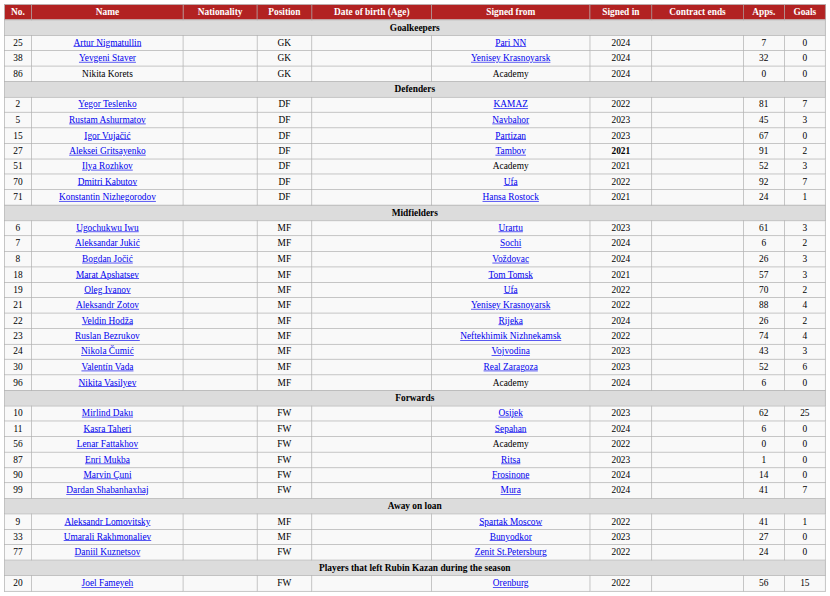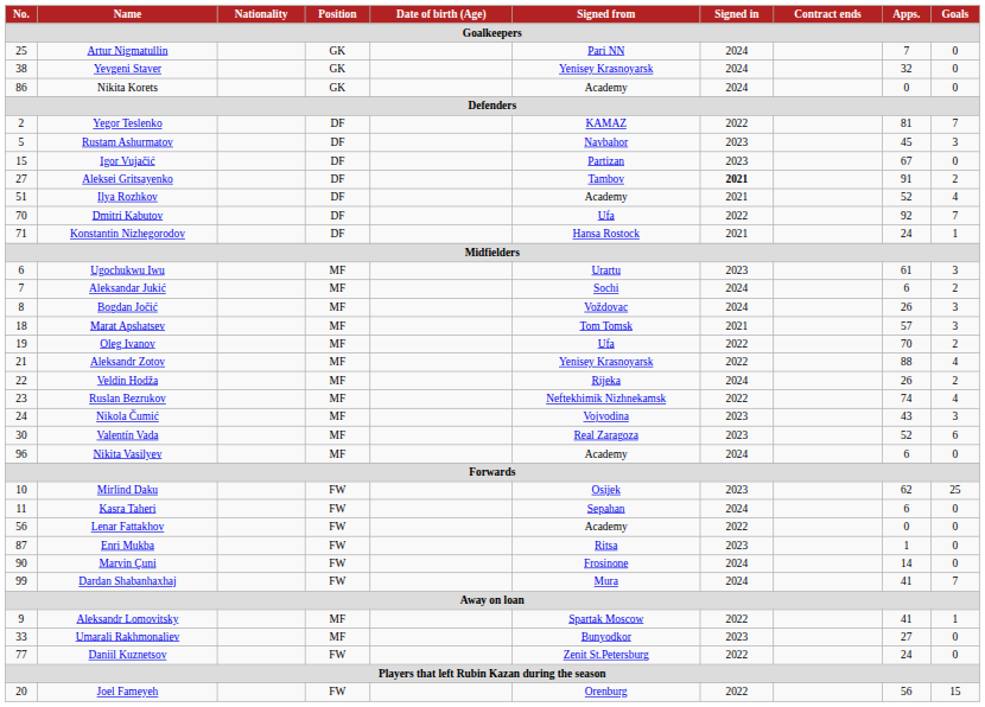 <table class="wikitable"  style="text-align:center; font-size:90%; width:100%;">
 <tr>
 <th style="background:#B22222; color:white; text-align:center;">No.</th>
 <th style="background:#B22222; color:white; text-align:center;">Name</th>
 <th style="background:#B22222; color:white; text-align:center;">Nationality</th>
 <th style="background:#B22222; color:white; text-align:center;">Position</th>
 <th style="background:#B22222; color:white; text-align:center;">Date of birth (Age)</th>
 <th style="background:#B22222; color:white; text-align:center;">Signed from</th>
 <th style="background:#B22222; color:white; text-align:center;">Signed in</th>
 <th style="background:#B22222; color:white; text-align:center;">Contract ends</th>
 <th style="background:#B22222; color:white; text-align:center;">Apps.</th>
 <th style="background:#B22222; color:white; text-align:center;">Goals</th>
 </tr>
 <tr>
 <th colspan="11"  style="background:#dcdcdc; text-align:center;">Goalkeepers</th>
 </tr>
 <tr>
 <td>25</td>
 <td><a href='#'>Artur Nigmatullin</a></td>
 <td></td>
 <td>GK</td>
 <td></td>
 <td><a href='#'>Pari NN</a></td>
 <td>2024</td>
 <td></td>
 <td>7</td>
 <td>0</td>
 </tr>
 <tr>
 <td>38</td>
 <td><a href='#'>Yevgeni Staver</a></td>
 <td></td>
 <td>GK</td>
 <td></td>
 <td><a href='#'>Yenisey Krasnoyarsk</a></td>
 <td>2024</td>
 <td></td>
 <td>32</td>
 <td>0</td>
 </tr>
 <tr>
 <td>86</td>
 <td>Nikita Korets</td>
 <td></td>
 <td>GK</td>
 <td></td>
 <td>Academy</td>
 <td>2024</td>
 <td></td>
 <td>0</td>
 <td>0</td>
 </tr>
 <tr>
 <th colspan="11"  style="background:#dcdcdc; text-align:center;">Defenders</th>
 </tr>
 <tr>
 <td>2</td>
 <td><a href='#'>Yegor Teslenko</a></td>
 <td></td>
 <td>DF</td>
 <td></td>
 <td><a href='#'>KAMAZ</a></td>
 <td>2022</td>
 <td></td>
 <td>81</td>
 <td>7</td>
 </tr>
 <tr>
 <td>5</td>
 <td><a href='#'>Rustam Ashurmatov</a></td>
 <td></td>
 <td>DF</td>
 <td></td>
 <td><a href='#'>Navbahor</a></td>
 <td>2023</td>
 <td></td>
 <td>45</td>
 <td>3</td>
 </tr>
 <tr>
 <td>15</td>
 <td><a href='#'>Igor Vujačić</a></td>
 <td></td>
 <td>DF</td>
 <td></td>
 <td><a href='#'>Partizan</a></td>
 <td>2023</td>
 <td></td>
 <td>67</td>
 <td>0</td>
 </tr>
 <tr>
 <td>27</td>
 <td><a href='#'>Aleksei Gritsayenko</a></td>
 <td></td>
 <td>DF</td>
 <td></td>
 <td><a href='#'>Tambov</a></td>
 <td><strong>2021</strong></td>
 <td></td>
 <td>91</td>
 <td>2</td>
 </tr>
 <tr>
 <td>51</td>
 <td><a href='#'>Ilya Rozhkov</a></td>
 <td></td>
 <td>DF</td>
 <td></td>
 <td>Academy</td>
 <td>2021</td>
 <td></td>
 <td>52</td>
-<td>3</td>
+<td>4</td>
 </tr>
 <tr>
 <td>70</td>
 <td><a href='#'>Dmitri Kabutov</a></td>
 <td></td>
 <td>DF</td>
 <td></td>
 <td><a href='#'>Ufa</a></td>
 <td>2022</td>
 <td></td>
 <td>92</td>
 <td>7</td>
 </tr>
 <tr>
 <td>71</td>
 <td><a href='#'>Konstantin Nizhegorodov</a></td>
 <td></td>
 <td>DF</td>
 <td></td>
 <td><a href='#'>Hansa Rostock</a></td>
 <td>2021</td>
 <td></td>
 <td>24</td>
 <td>1</td>
 </tr>
 <tr>
 <th colspan="11"  style="background:#dcdcdc; text-align:center;">Midfielders</th>
 </tr>
 <tr>
 <td>6</td>
 <td><a href='#'>Ugochukwu Iwu</a></td>
 <td></td>
 <td>MF</td>
 <td></td>
 <td><a href='#'>Urartu</a></td>
 <td>2023</td>
 <td></td>
 <td>61</td>
 <td>3</td>
 </tr>
 <tr>
 <td>7</td>
 <td><a href='#'>Aleksandar Jukić</a></td>
 <td></td>
 <td>MF</td>
 <td></td>
 <td><a href='#'>Sochi</a></td>
 <td>2024</td>
 <td></td>
 <td>6</td>
 <td>2</td>
 </tr>
 <tr>
 <td>8</td>
 <td><a href='#'>Bogdan Jočić</a></td>
 <td></td>
 <td>MF</td>
 <td></td>
 <td><a href='#'>Voždovac</a></td>
 <td>2024</td>
 <td></td>
 <td>26</td>
 <td>3</td>
 </tr>
 <tr>
 <td>18</td>
 <td><a href='#'>Marat Apshatsev</a></td>
 <td></td>
 <td>MF</td>
 <td></td>
 <td><a href='#'>Tom Tomsk</a></td>
 <td>2021</td>
 <td></td>
 <td>57</td>
 <td>3</td>
 </tr>
 <tr>
 <td>19</td>
 <td><a href='#'>Oleg Ivanov</a></td>
 <td></td>
 <td>MF</td>
 <td></td>
 <td><a href='#'>Ufa</a></td>
 <td>2022</td>
 <td></td>
 <td>70</td>
 <td>2</td>
 </tr>
 <tr>
 <td>21</td>
 <td><a href='#'>Aleksandr Zotov</a></td>
 <td></td>
 <td>MF</td>
 <td></td>
 <td><a href='#'>Yenisey Krasnoyarsk</a></td>
 <td>2022</td>
 <td></td>
 <td>88</td>
 <td>4</td>
 </tr>
 <tr>
 <td>22</td>
 <td><a href='#'>Veldin Hodža</a></td>
 <td></td>
 <td>MF</td>
 <td></td>
 <td><a href='#'>Rijeka</a></td>
 <td>2024</td>
 <td></td>
 <td>26</td>
 <td>2</td>
 </tr>
 <tr>
 <td>23</td>
 <td><a href='#'>Ruslan Bezrukov</a></td>
 <td></td>
 <td>MF</td>
 <td></td>
 <td><a href='#'>Neftekhimik Nizhnekamsk</a></td>
 <td>2022</td>
 <td></td>
 <td>74</td>
 <td>4</td>
 </tr>
 <tr>
 <td>24</td>
 <td><a href='#'>Nikola Čumić</a></td>
 <td></td>
 <td>MF</td>
 <td></td>
 <td><a href='#'>Vojvodina</a></td>
 <td>2023</td>
 <td></td>
 <td>43</td>
 <td>3</td>
 </tr>
 <tr>
 <td>30</td>
 <td><a href='#'>Valentín Vada</a></td>
 <td></td>
 <td>MF</td>
 <td></td>
 <td><a href='#'>Real Zaragoza</a></td>
 <td>2023</td>
 <td></td>
 <td>52</td>
 <td>6</td>
 </tr>
 <tr>
 <td>96</td>
 <td><a href='#'>Nikita Vasilyev</a></td>
 <td></td>
 <td>MF</td>
 <td></td>
 <td>Academy</td>
 <td>2024</td>
 <td></td>
 <td>6</td>
 <td>0</td>
 </tr>
 <tr>
 <th colspan="11"  style="background:#dcdcdc; text-align:center;">Forwards</th>
 </tr>
 <tr>
 <td>10</td>
 <td><a href='#'>Mirlind Daku</a></td>
 <td></td>
 <td>FW</td>
 <td></td>
 <td><a href='#'>Osijek</a></td>
 <td>2023</td>
 <td></td>
 <td>62</td>
 <td>25</td>
 </tr>
 <tr>
 <td>11</td>
 <td><a href='#'>Kasra Taheri</a></td>
 <td></td>
 <td>FW</td>
 <td></td>
 <td><a href='#'>Sepahan</a></td>
 <td>2024</td>
 <td></td>
 <td>6</td>
 <td>0</td>
 </tr>
 <tr>
 <td>56</td>
 <td><a href='#'>Lenar Fattakhov</a></td>
 <td></td>
 <td>FW</td>
 <td></td>
 <td>Academy</td>
 <td>2022</td>
 <td></td>
 <td>0</td>
 <td>0</td>
 </tr>
 <tr>
 <td>87</td>
 <td><a href='#'>Enri Mukba</a></td>
 <td></td>
 <td>FW</td>
 <td></td>
 <td><a href='#'>Ritsa</a></td>
 <td>2023</td>
 <td></td>
 <td>1</td>
 <td>0</td>
 </tr>
 <tr>
 <td>90</td>
 <td><a href='#'>Marvin Çuni</a></td>
 <td></td>
 <td>FW</td>
 <td></td>
 <td><a href='#'>Frosinone</a></td>
 <td>2024</td>
 <td></td>
 <td>14</td>
 <td>0</td>
 </tr>
 <tr>
 <td>99</td>
 <td><a href='#'>Dardan Shabanhaxhaj</a></td>
 <td></td>
 <td>FW</td>
 <td></td>
 <td><a href='#'>Mura</a></td>
 <td>2024</td>
 <td></td>
 <td>41</td>
 <td>7</td>
 </tr>
 <tr>
 <th colspan="11"  style="background:#dcdcdc; text-align:center;">Away on loan</th>
 </tr>
 <tr>
 <td>9</td>
 <td><a href='#'>Aleksandr Lomovitsky</a></td>
 <td></td>
 <td>MF</td>
 <td></td>
 <td><a href='#'>Spartak Moscow</a></td>
 <td>2022</td>
 <td></td>
 <td>41</td>
 <td>1</td>
 </tr>
 <tr>
 <td>33</td>
 <td><a href='#'>Umarali Rakhmonaliev</a></td>
 <td></td>
 <td>MF</td>
 <td></td>
 <td><a href='#'>Bunyodkor</a></td>
 <td>2023</td>
 <td></td>
 <td>27</td>
 <td>0</td>
 </tr>
 <tr>
 <td>77</td>
 <td><a href='#'>Daniil Kuznetsov</a></td>
 <td></td>
 <td>FW</td>
 <td></td>
 <td><a href='#'>Zenit St.Petersburg</a></td>
 <td>2022</td>
 <td></td>
 <td>24</td>
 <td>0</td>
 </tr>
 <tr>
 <th colspan="11"  style="background:#dcdcdc; text-align:center;">Players that left Rubin Kazan during the season</th>
 </tr>
 <tr>
 <td>20</td>
 <td><a href='#'>Joel Fameyeh</a></td>
 <td></td>
 <td>FW</td>
 <td></td>
 <td><a href='#'>Orenburg</a></td>
 <td>2022</td>
 <td></td>
 <td>56</td>
 <td>15</td>
 </tr>
 </table>
